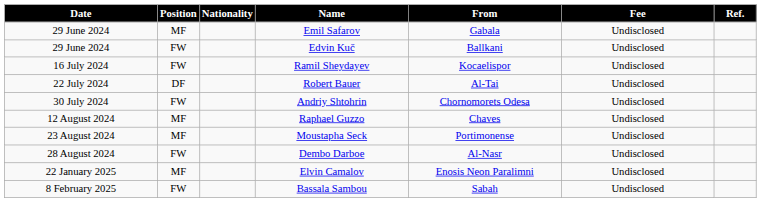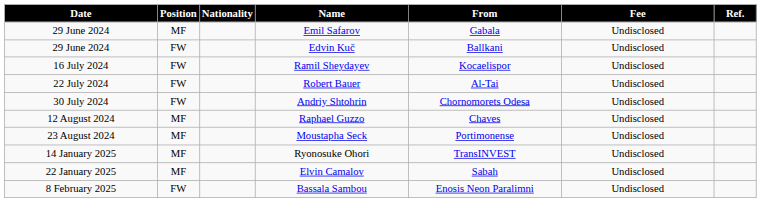 <table class="wikitable"  style="text-align:center; font-size:90%; ">
 <tr>
 <th style="background:#000000; color:#fff; width:200px;">Date</th>
 <th style="background:#000000; color:#fff; width:50px;">Position</th>
 <th style="background:#000000; color:#fff; width:50px;">Nationality</th>
 <th style="background:#000000; color:#fff; width:200px;">Name</th>
 <th style="background:#000000; color:#fff; width:200px;">From</th>
 <th style="background:#000000; color:#fff; width:200px;">Fee</th>
 <th style="background:#000000; color:#fff; width:50px;">Ref.</th>
 </tr>
 <tr>
 <td>29 June 2024</td>
 <td>MF</td>
 <td></td>
 <td><a href='#'>Emil Safarov</a></td>
 <td><a href='#'>Gabala</a></td>
 <td>Undisclosed</td>
 <td></td>
 </tr>
 <tr>
 <td>29 June 2024</td>
 <td>FW</td>
 <td></td>
 <td><a href='#'>Edvin Kuč</a></td>
 <td><a href='#'>Ballkani</a></td>
 <td>Undisclosed</td>
 <td></td>
 </tr>
 <tr>
 <td>16 July 2024</td>
 <td>FW</td>
 <td></td>
 <td><a href='#'>Ramil Sheydayev</a></td>
 <td><a href='#'>Kocaelispor</a></td>
 <td>Undisclosed</td>
 <td></td>
 </tr>
 <tr>
 <td>22 July 2024</td>
-<td>DF</td>
+<td>FW</td>
 <td></td>
 <td><a href='#'>Robert Bauer</a></td>
 <td><a href='#'>Al-Tai</a></td>
 <td>Undisclosed</td>
 <td></td>
 </tr>
 <tr>
 <td>30 July 2024</td>
 <td>FW</td>
 <td></td>
 <td><a href='#'>Andriy Shtohrin</a></td>
 <td><a href='#'>Chornomorets Odesa</a></td>
 <td>Undisclosed</td>
 <td></td>
 </tr>
 <tr>
 <td>12 August 2024</td>
 <td>MF</td>
 <td></td>
 <td><a href='#'>Raphael Guzzo</a></td>
 <td><a href='#'>Chaves</a></td>
 <td>Undisclosed</td>
 <td></td>
 </tr>
 <tr>
 <td>23 August 2024</td>
 <td>MF</td>
 <td></td>
 <td><a href='#'>Moustapha Seck</a></td>
 <td><a href='#'>Portimonense</a></td>
 <td>Undisclosed</td>
 <td></td>
 </tr>
 <tr>
-<td>28 August 2024</td>
-<td>FW</td>
+<td>14 January 2025</td>
+<td>MF</td>
 <td></td>
-<td><a href='#'>Dembo Darboe</a></td>
-<td><a href='#'>Al-Nasr</a></td>
+<td>Ryonosuke Ohori</td>
+<td><a href='#'>TransINVEST</a></td>
 <td>Undisclosed</td>
 <td></td>
 </tr>
 <tr>
 <td>22 January 2025</td>
 <td>MF</td>
 <td></td>
 <td><a href='#'>Elvin Camalov</a></td>
-<td><a href='#'>Enosis Neon Paralimni</a></td>
+<td><a href='#'>Sabah</a></td>
 <td>Undisclosed</td>
 <td></td>
 </tr>
 <tr>
 <td>8 February 2025</td>
 <td>FW</td>
 <td></td>
 <td><a href='#'>Bassala Sambou</a></td>
-<td><a href='#'>Sabah</a></td>
+<td><a href='#'>Enosis Neon Paralimni</a></td>
 <td>Undisclosed</td>
 <td></td>
 </tr>
 </table>
